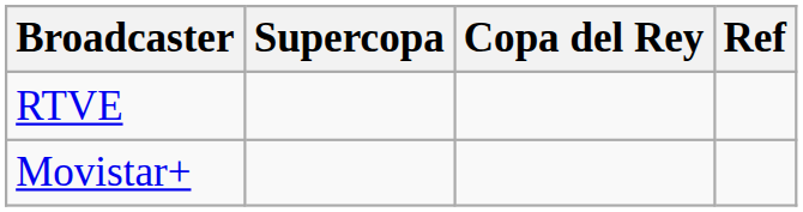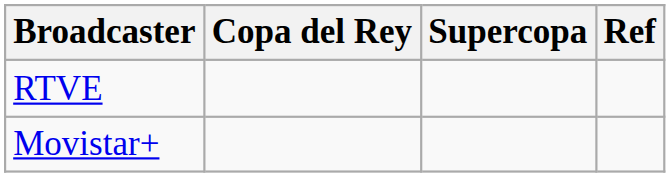 <table class="wikitable">
 <tr>
 <th>Broadcaster</th>
+<th>Copa del Rey</th>
 <th>Supercopa</th>
-<th>Copa del Rey</th>
 <th>Ref</th>
 </tr>
 <tr>
 <td><a href='#'>RTVE</a></td>
 <td></td>
 <td></td>
 <td></td>
 </tr>
 <tr>
 <td><a href='#'>Movistar+</a></td>
 <td></td>
 <td></td>
 <td></td>
 </tr>
 </table>
